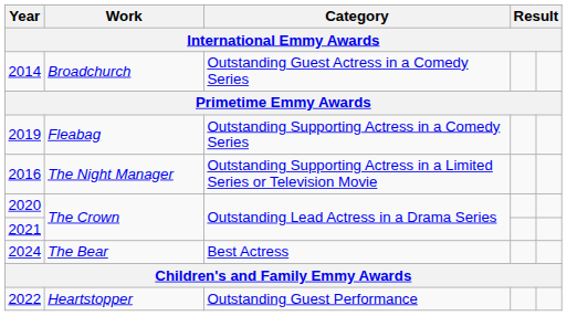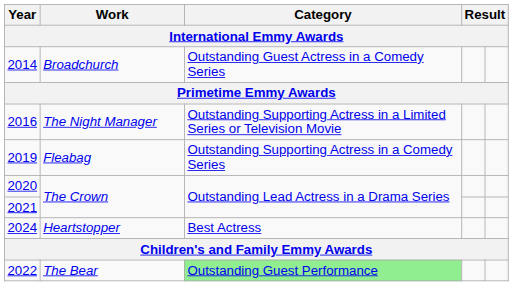 <table class=wikitable>
 <tr>
 <th scope="col" style="width:1em;">Year</th>
 <th scope="col" style="width:15em;">Work</th>
 <th scope="col" style="width:35em;">Category</th>
 <th scope="col" style="width:5em;" colspan=2>Result</th>
 </tr>
 <tr>
 <th colspan="5"><a href='#'>International Emmy Awards</a></th>
 </tr>
 <tr>
 <td><a href='#'>2014</a></td>
 <td><em><a href='#'>Broadchurch</a></em></td>
 <td><a href='#'>Outstanding Guest Actress in a Comedy Series</a></td>
 <td></td>
 <td style="text-align:center;"></td>
 </tr>
 <tr>
 <th colspan="5"><a href='#'>Primetime Emmy Awards</a></th>
 </tr>
 <tr>
-<td><a href='#'>2019</a></td>
-<td><em><a href='#'>Fleabag</a></em></td>
-<td><a href='#'>Outstanding Supporting Actress in a Comedy Series</a></td>
+<td><a href='#'>2016</a></td>
+<td><em><a href='#'>The Night Manager</a></em></td>
+<td><a href='#'>Outstanding Supporting Actress in a Limited Series or Television Movie</a></td>
 <td></td>
 <td style="text-align:center;"></td>
 </tr>
 <tr>
-<td><a href='#'>2016</a></td>
-<td><em><a href='#'>The Night Manager</a></em></td>
-<td><a href='#'>Outstanding Supporting Actress in a Limited Series or Television Movie</a></td>
+<td><a href='#'>2019</a></td>
+<td><em><a href='#'>Fleabag</a></em></td>
+<td><a href='#'>Outstanding Supporting Actress in a Comedy Series</a></td>
 <td></td>
 <td style="text-align:center;"></td>
 </tr>
 <tr>
 <td><a href='#'>2020</a></td>
 <td rowspan=2><em><a href='#'>The Crown</a></em></td>
 <td rowspan=2><a href='#'>Outstanding Lead Actress in a Drama Series</a></td>
 <td></td>
 <td style="text-align:center;"></td>
 </tr>
 <tr>
 <td><a href='#'>2021</a></td>
 <td></td>
 <td style="text-align:center;"></td>
 </tr>
 <tr>
 <td><a href='#'>2024</a></td>
-<td><em><a href='#'>The Bear</a></em> </td>
+<td><em><a href='#'>Heartstopper</a></em></td>
 <td><a href='#'>Best Actress</a></td>
 <td></td>
 <td style="text-align:center;"></td>
 </tr>
 <tr>
 <th colspan="5"><a href='#'>Children's and Family Emmy Awards</a></th>
 </tr>
 <tr>
 <td><a href='#'>2022</a></td>
-<td><em><a href='#'>Heartstopper</a></em></td>
-<td><a href='#'>Outstanding Guest Performance</a></td>
+<td><em><a href='#'>The Bear</a></em> </td>
+<td style="background: lightgreen;"><a href='#'>Outstanding Guest Performance</a></td>
 <td></td>
 <td style="text-align:center;"></td>
 </tr>
 </table>
